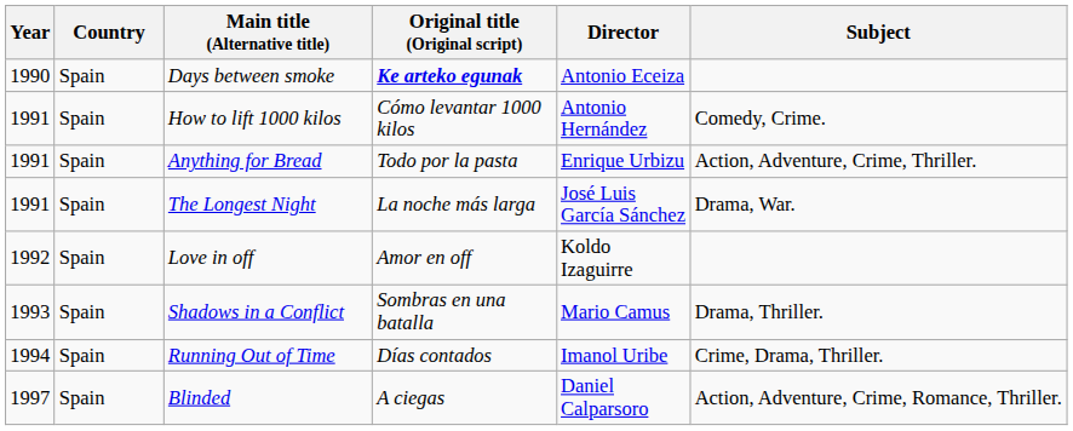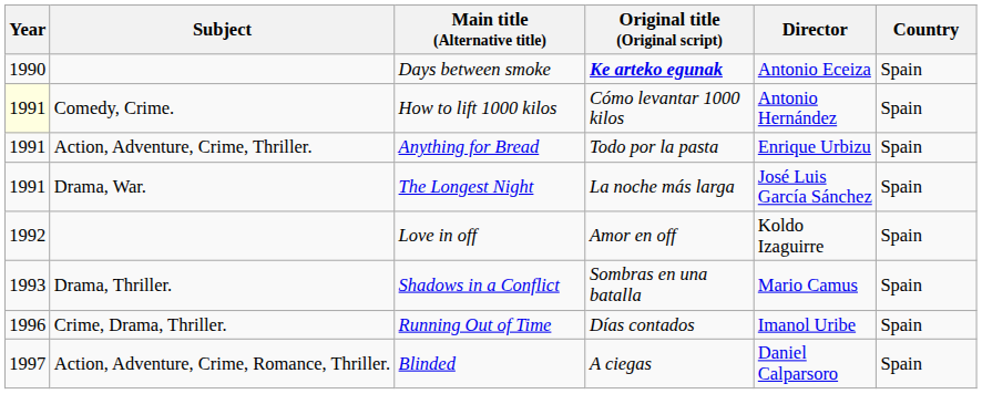 <table class="wikitable sortable">
 <tr>
 <th>Year</th>
-<th width= 80>Country</th>
+<th class="unsortable">Subject</th>
 <th class="unsortable" style="width:160px;">Main title<br><small>(Alternative title)</small></th>
 <th class="unsortable" style="width:140px;">Original title<br><small>(Original script)</small></th>
 <th width=100>Director</th>
-<th class="unsortable">Subject</th>
+<th width= 80>Country</th>
 </tr>
 <tr>
 <td>1990</td>
-<td>Spain</td>
+<td></td>
 <td><em>Days between smoke</em></td>
 <td><strong><em><a href='#'>Ke arteko egunak</a></em></strong></td>
 <td><a href='#'>Antonio Eceiza</a></td>
-<td></td>
+<td>Spain</td>
+</tr>
+<tr>
+<td style="background: lightyellow;">1991</td>
+<td>Comedy, Crime.</td>
+<td><em>How to lift 1000 kilos</em></td>
+<td><em>Cómo levantar 1000 kilos</em></td>
+<td><a href='#'>Antonio Hernández</a></td>
+<td>Spain</td>
 </tr>
 <tr>
 <td>1991</td>
+<td>Action, Adventure, Crime, Thriller.</td>
+<td><em><a href='#'>Anything for Bread</a></em></td>
+<td><em>Todo por la pasta</em></td>
+<td><a href='#'>Enrique Urbizu</a></td>
 <td>Spain</td>
-<td><em>How to lift 1000 kilos</em></td>
-<td><em>Cómo levantar 1000 kilos</em></td>
-<td><a href='#'>Antonio Hernández</a></td>
-<td>Comedy, Crime.</td>
 </tr>
 <tr>
 <td>1991</td>
-<td>Spain</td>
-<td><em><a href='#'>Anything for Bread</a></em></td>
-<td><em>Todo por la pasta</em></td>
-<td><a href='#'>Enrique Urbizu</a></td>
-<td>Action, Adventure, Crime, Thriller.</td>
-</tr>
-<tr>
-<td>1991</td>
-<td>Spain</td>
+<td>Drama, War.</td>
 <td><em><a href='#'>The Longest Night</a></em></td>
 <td><em>La noche más larga</em></td>
 <td><a href='#'>José Luis García Sánchez</a></td>
-<td>Drama, War.</td>
+<td>Spain</td>
 </tr>
 <tr>
 <td>1992</td>
-<td>Spain</td>
+<td></td>
 <td><em>Love in off</em></td>
 <td><em>Amor en off</em></td>
 <td>Koldo Izaguirre</td>
-<td></td>
+<td>Spain</td>
 </tr>
 <tr>
 <td>1993</td>
-<td>Spain</td>
+<td>Drama, Thriller.</td>
 <td><em><a href='#'>Shadows in a Conflict</a></em></td>
 <td><em>Sombras en una batalla</em></td>
 <td><a href='#'>Mario Camus</a></td>
-<td>Drama, Thriller.</td>
+<td>Spain</td>
 </tr>
 <tr>
-<td>1994</td>
-<td>Spain</td>
+<td>1996</td>
+<td>Crime, Drama, Thriller.</td>
 <td><em><a href='#'>Running Out of Time</a></em></td>
 <td><em>Días contados</em></td>
 <td><a href='#'>Imanol Uribe</a></td>
-<td>Crime, Drama, Thriller.</td>
+<td>Spain</td>
 </tr>
 <tr>
 <td>1997</td>
-<td>Spain</td>
+<td>Action, Adventure, Crime, Romance, Thriller.</td>
 <td><em><a href='#'>Blinded</a></em></td>
 <td><em>A ciegas</em></td>
 <td><a href='#'>Daniel Calparsoro</a></td>
-<td>Action, Adventure, Crime, Romance, Thriller.</td>
+<td>Spain</td>
 </tr>
 </table>
